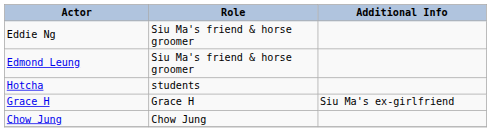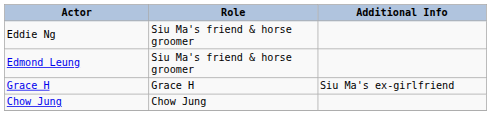 <table class="wikitable" width="70%">
 <tr>
 <th style="background:#b0c4de;" width="30%">Actor</th>
 <th style="background:#b0c4de;" width="35%">Role</th>
 <th style="background:#b0c4de;" width="35%">Additional Info</th>
 </tr>
 <tr>
 <td>Eddie Ng</td>
 <td>Siu Ma's friend & horse groomer</td>
 <td></td>
 </tr>
 <tr>
 <td><a href='#'>Edmond Leung</a></td>
 <td>Siu Ma's friend & horse groomer</td>
 <td></td>
 </tr>
 <tr>
-<td><a href='#'>Hotcha</a></td>
-<td>students</td>
-<td></td>
-</tr>
-<tr>
 <td><a href='#'>Grace H</a></td>
 <td>Grace H</td>
 <td>Siu Ma's ex-girlfriend</td>
 </tr>
 <tr>
 <td><a href='#'>Chow Jung</a></td>
 <td>Chow Jung</td>
 <td></td>
 </tr>
 <tr>
 </tr>
 </table>
